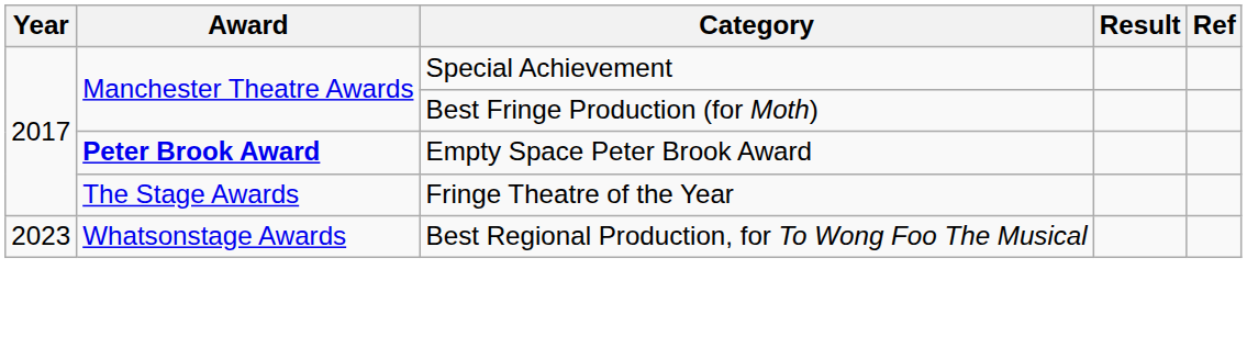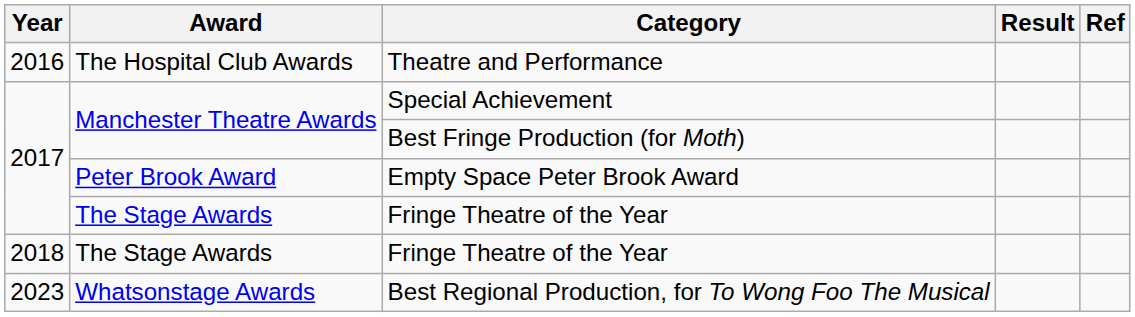 <table class="wikitable">
 <tr>
 <th>Year</th>
 <th>Award</th>
 <th>Category</th>
 <th>Result</th>
 <th>Ref</th>
+</tr>
+<tr>
+<td>2016</td>
+<td>The Hospital Club Awards</td>
+<td>Theatre and Performance</td>
+<td></td>
+<td></td>
 </tr>
 <tr>
 <td rowspan="4">2017</td>
 <td rowspan="2"><a href='#'>Manchester Theatre Awards</a></td>
 <td>Special Achievement</td>
 <td></td>
 <td></td>
 </tr>
 <tr>
 <td>Best Fringe Production (for <em>Moth</em>)</td>
 <td></td>
 <td></td>
 </tr>
 <tr>
-<td><strong><a href='#'>Peter Brook Award</a></strong></td>
+<td><a href='#'>Peter Brook Award</a></td>
 <td>Empty Space Peter Brook Award</td>
 <td></td>
 <td></td>
 </tr>
 <tr>
 <td><a href='#'>The Stage Awards</a></td>
+<td>Fringe Theatre of the Year</td>
+<td></td>
+<td></td>
+</tr>
+<tr>
+<td>2018</td>
+<td>The Stage Awards</td>
 <td>Fringe Theatre of the Year</td>
 <td></td>
 <td></td>
 </tr>
 <tr>
 <td>2023</td>
 <td><a href='#'>Whatsonstage Awards</a></td>
 <td>Best Regional Production, for <em>To Wong Foo The Musical</em></td>
 <td></td>
 <td></td>
 </tr>
 </table>
